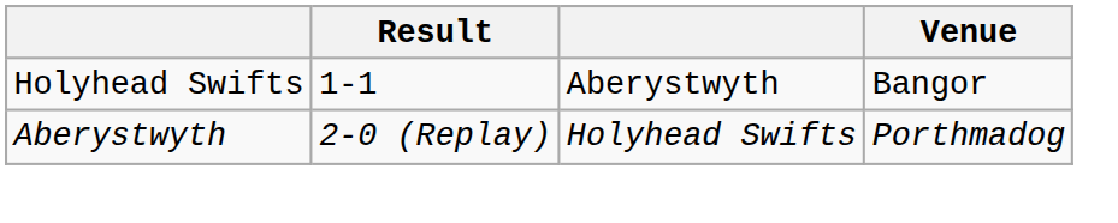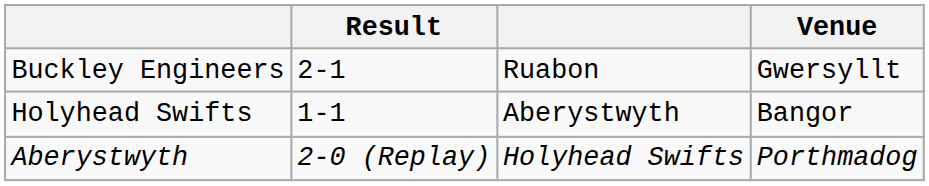 <table class="wikitable">
 <tr>
 <th></th>
 <th>Result</th>
 <th></th>
 <th>Venue</th>
+</tr>
+<tr>
+<td>Buckley Engineers</td>
+<td>2-1</td>
+<td>Ruabon</td>
+<td>Gwersyllt</td>
 </tr>
 <tr>
 <td>Holyhead Swifts</td>
 <td>1-1</td>
 <td>Aberystwyth</td>
 <td>Bangor</td>
 </tr>
 <tr>
 <td><em>Aberystwyth</em></td>
 <td><em>2-0 (Replay)</em></td>
 <td><em>Holyhead Swifts</em></td>
 <td><em>Porthmadog</em></td>
 </tr>
 </table>
